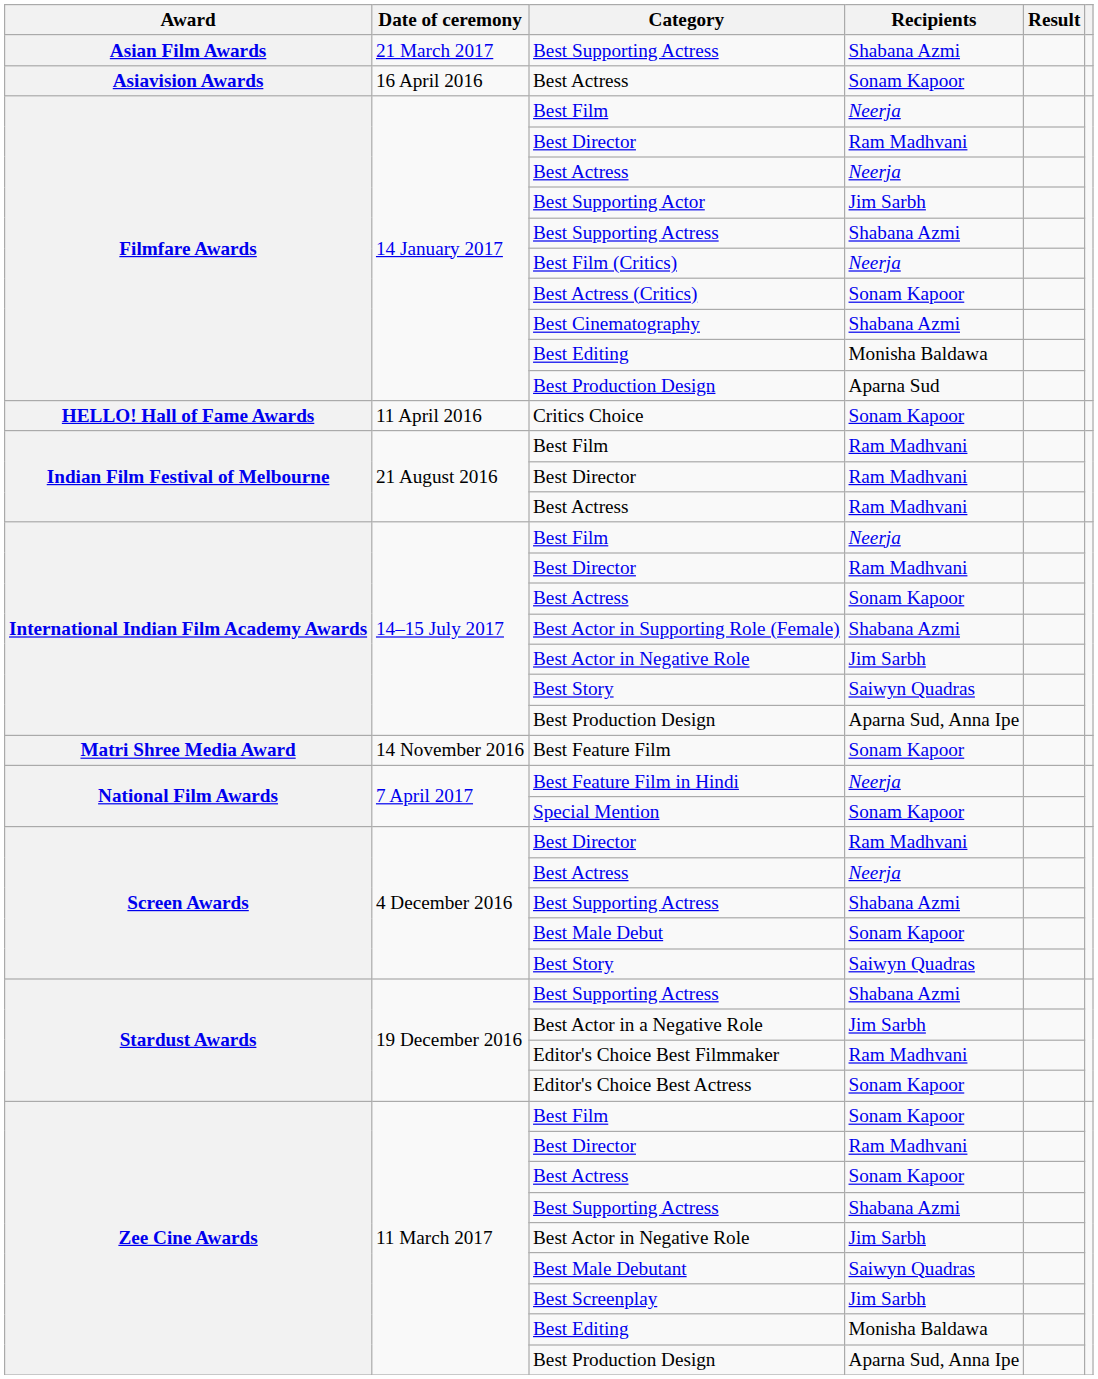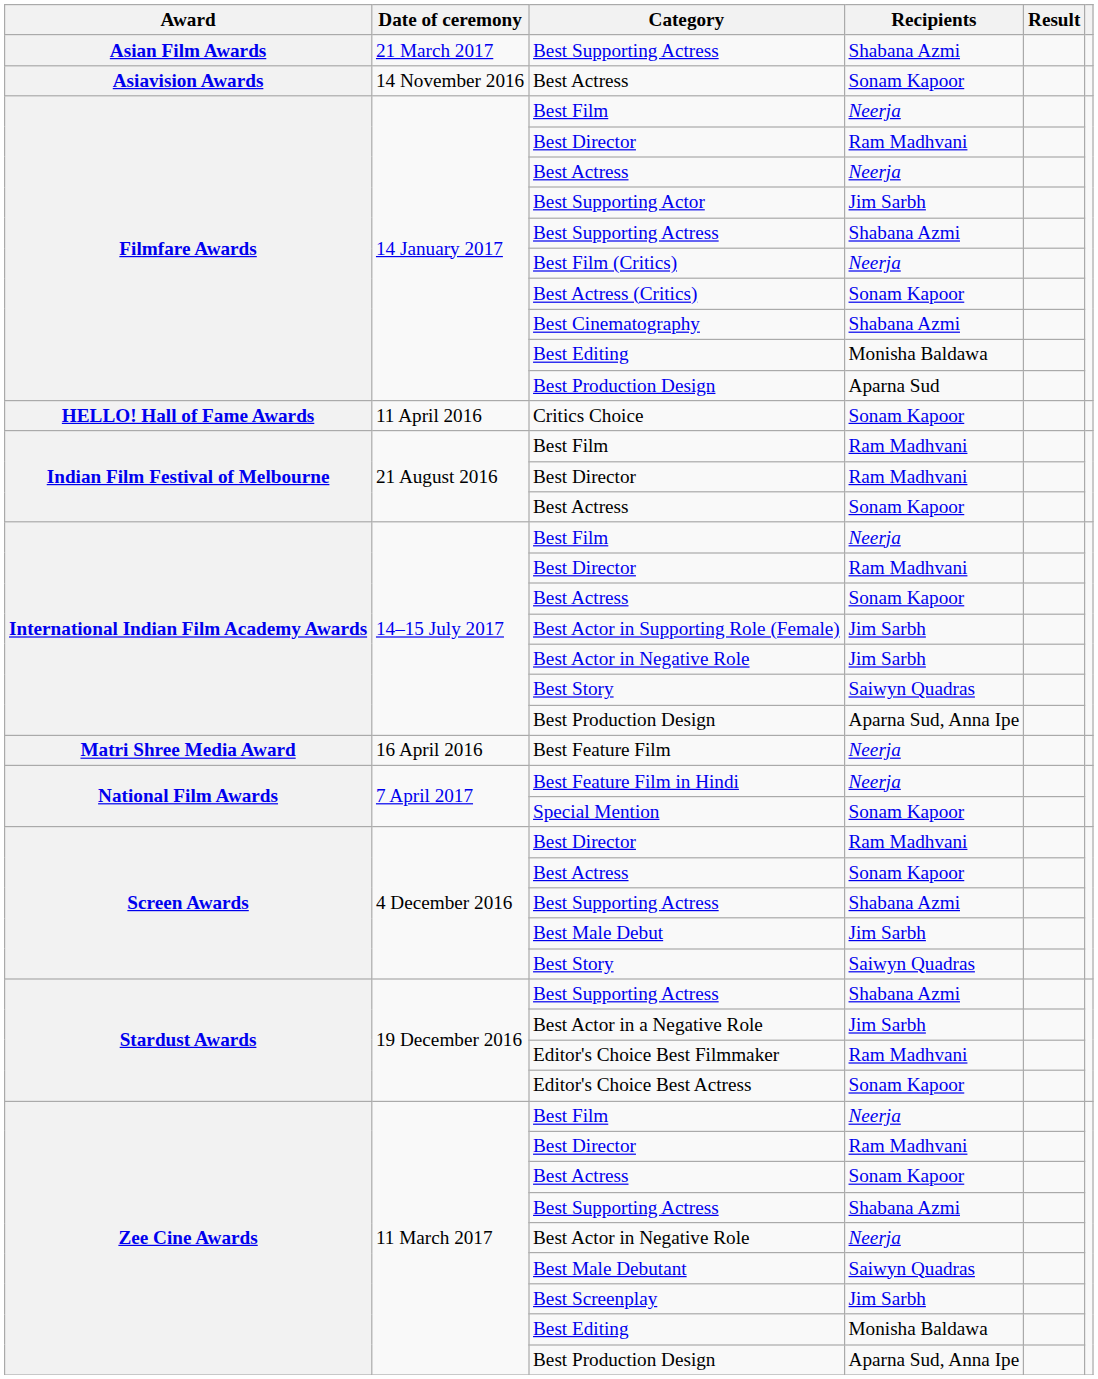 <table class="wikitable plainrowheaders sortable">
 <tr>
 <th scope="col">Award</th>
 <th scope="col">Date of ceremony</th>
 <th scope="col">Category</th>
 <th scope="col">Recipients</th>
 <th scope="col">Result</th>
 <th scope="col" class="unsortable"></th>
 </tr>
 <tr>
 <th scope="row"><a href='#'>Asian Film Awards</a></th>
 <td><a href='#'>21 March 2017</a></td>
 <td><a href='#'>Best Supporting Actress</a></td>
 <td><a href='#'>Shabana Azmi</a></td>
 <td></td>
 <td style="text-align:center;"></td>
 </tr>
 <tr>
 <th scope="row"><a href='#'>Asiavision Awards</a></th>
-<td>16 April 2016</td>
+<td>14 November 2016</td>
 <td>Best Actress</td>
 <td><a href='#'>Sonam Kapoor</a></td>
 <td></td>
 <td style="text-align:center;"></td>
 </tr>
 <tr>
 <th rowspan="10" scope="row"><a href='#'>Filmfare Awards</a></th>
 <td rowspan="10"><a href='#'>14 January 2017</a></td>
 <td><a href='#'>Best Film</a></td>
 <td><em><a href='#'>Neerja</a></em></td>
 <td></td>
 <td rowspan="10" style="text-align:center;"><br></td>
 </tr>
 <tr>
 <td><a href='#'>Best Director</a></td>
 <td><a href='#'>Ram Madhvani</a></td>
 <td></td>
 </tr>
 <tr>
 <td><a href='#'>Best Actress</a></td>
 <td><em><a href='#'>Neerja</a></em></td>
 <td></td>
 </tr>
 <tr>
 <td><a href='#'>Best Supporting Actor</a></td>
 <td><a href='#'>Jim Sarbh</a></td>
 <td></td>
 </tr>
 <tr>
 <td><a href='#'>Best Supporting Actress</a></td>
 <td><a href='#'>Shabana Azmi</a></td>
 <td></td>
 </tr>
 <tr>
 <td><a href='#'>Best Film (Critics)</a></td>
 <td><em><a href='#'>Neerja</a></em></td>
 <td></td>
 </tr>
 <tr>
 <td><a href='#'>Best Actress (Critics)</a></td>
 <td><a href='#'>Sonam Kapoor</a></td>
 <td></td>
 </tr>
 <tr>
 <td><a href='#'>Best Cinematography</a></td>
 <td><a href='#'>Shabana Azmi</a></td>
 <td></td>
 </tr>
 <tr>
 <td><a href='#'>Best Editing</a></td>
 <td>Monisha Baldawa</td>
 <td></td>
 </tr>
 <tr>
 <td><a href='#'>Best Production Design</a></td>
 <td>Aparna Sud</td>
 <td></td>
 </tr>
 <tr>
 <th scope="row"><a href='#'>HELLO! Hall of Fame Awards</a></th>
 <td>11 April 2016</td>
 <td>Critics Choice</td>
 <td><a href='#'>Sonam Kapoor</a></td>
 <td></td>
 <td style="text-align:center;"></td>
 </tr>
 <tr>
 <th rowspan="3" scope="row"><a href='#'>Indian Film Festival of Melbourne</a></th>
 <td rowspan="3">21 August 2016</td>
 <td>Best Film</td>
 <td><a href='#'>Ram Madhvani</a></td>
 <td></td>
 <td rowspan="3" style="text-align:center;"><br></td>
 </tr>
 <tr>
 <td>Best Director</td>
 <td><a href='#'>Ram Madhvani</a></td>
 <td></td>
 </tr>
 <tr>
 <td>Best Actress</td>
-<td><a href='#'>Ram Madhvani</a></td>
+<td><a href='#'>Sonam Kapoor</a></td>
 <td></td>
 </tr>
 <tr>
 <th rowspan="7" scope="row"><a href='#'>International Indian Film Academy Awards</a></th>
 <td rowspan="7"><a href='#'>14–15 July 2017</a></td>
 <td><a href='#'>Best Film</a></td>
 <td><em><a href='#'>Neerja</a></em></td>
 <td></td>
 <td rowspan="7" style="text-align:center;"><br><br></td>
 </tr>
 <tr>
 <td><a href='#'>Best Director</a></td>
 <td><a href='#'>Ram Madhvani</a></td>
 <td></td>
 </tr>
 <tr>
 <td><a href='#'>Best Actress</a></td>
 <td><a href='#'>Sonam Kapoor</a></td>
 <td></td>
 </tr>
 <tr>
 <td><a href='#'>Best Actor in Supporting Role (Female)</a></td>
-<td><a href='#'>Shabana Azmi</a></td>
+<td><a href='#'>Jim Sarbh</a></td>
 <td></td>
 </tr>
 <tr>
 <td><a href='#'>Best Actor in Negative Role</a></td>
 <td><a href='#'>Jim Sarbh</a></td>
 <td></td>
 </tr>
 <tr>
 <td><a href='#'>Best Story</a></td>
 <td><a href='#'>Saiwyn Quadras</a></td>
 <td></td>
 </tr>
 <tr>
 <td>Best Production Design</td>
 <td>Aparna Sud, Anna Ipe</td>
 <td></td>
 </tr>
 <tr>
 <th scope="row"><a href='#'>Matri Shree Media Award</a></th>
-<td>14 November 2016</td>
+<td>16 April 2016</td>
 <td>Best Feature Film</td>
-<td><a href='#'>Sonam Kapoor</a></td>
+<td><em><a href='#'>Neerja</a></em></td>
 <td></td>
 <td style="text-align:center;"></td>
 </tr>
 <tr>
 <th rowspan="2" scope="row"><a href='#'>National Film Awards</a></th>
 <td rowspan="2"><a href='#'>7 April 2017</a></td>
 <td><a href='#'>Best Feature Film in Hindi</a></td>
 <td><em><a href='#'>Neerja</a></em></td>
 <td></td>
 <td rowspan="2" style="text-align:center;"></td>
 </tr>
 <tr>
 <td><a href='#'>Special Mention</a></td>
 <td><a href='#'>Sonam Kapoor</a></td>
 <td></td>
 </tr>
 <tr>
 <th rowspan="5" scope="row"><a href='#'>Screen Awards</a></th>
 <td rowspan="5">4 December 2016</td>
 <td><a href='#'>Best Director</a></td>
 <td><a href='#'>Ram Madhvani</a></td>
 <td></td>
 <td rowspan="5" style="text-align:center;"><br></td>
 </tr>
 <tr>
 <td><a href='#'>Best Actress</a></td>
-<td><em><a href='#'>Neerja</a></em></td>
+<td><a href='#'>Sonam Kapoor</a></td>
 <td></td>
 </tr>
 <tr>
 <td><a href='#'>Best Supporting Actress</a></td>
 <td><a href='#'>Shabana Azmi</a></td>
 <td></td>
 </tr>
 <tr>
 <td><a href='#'>Best Male Debut</a></td>
-<td><a href='#'>Sonam Kapoor</a></td>
+<td><a href='#'>Jim Sarbh</a></td>
 <td></td>
 </tr>
 <tr>
 <td><a href='#'>Best Story</a></td>
 <td><a href='#'>Saiwyn Quadras</a></td>
 <td></td>
 </tr>
 <tr>
 <th rowspan="4" scope="row"><a href='#'>Stardust Awards</a></th>
 <td rowspan="4">19 December 2016</td>
 <td><a href='#'>Best Supporting Actress</a></td>
 <td><a href='#'>Shabana Azmi</a></td>
 <td></td>
 <td rowspan="4" style="text-align:center;"></td>
 </tr>
 <tr>
 <td>Best Actor in a Negative Role</td>
 <td><a href='#'>Jim Sarbh</a></td>
 <td></td>
 </tr>
 <tr>
 <td>Editor's Choice Best Filmmaker</td>
 <td><a href='#'>Ram Madhvani</a></td>
 <td></td>
 </tr>
 <tr>
 <td>Editor's Choice Best Actress</td>
 <td><a href='#'>Sonam Kapoor</a></td>
 <td></td>
 </tr>
 <tr>
 <th rowspan="9" scope="row"><a href='#'>Zee Cine Awards</a></th>
 <td rowspan="9">11 March 2017</td>
 <td><a href='#'>Best Film</a></td>
-<td><a href='#'>Sonam Kapoor</a></td>
+<td><em><a href='#'>Neerja</a></em></td>
 <td></td>
 <td rowspan="9" style="text-align:center;"><br></td>
 </tr>
 <tr>
 <td><a href='#'>Best Director</a></td>
 <td><a href='#'>Ram Madhvani</a></td>
 <td></td>
 </tr>
 <tr>
 <td><a href='#'>Best Actress</a></td>
 <td><a href='#'>Sonam Kapoor</a></td>
 <td></td>
 </tr>
 <tr>
 <td><a href='#'>Best Supporting Actress</a></td>
 <td><a href='#'>Shabana Azmi</a></td>
 <td></td>
 </tr>
 <tr>
 <td>Best Actor in Negative Role</td>
-<td><a href='#'>Jim Sarbh</a></td>
+<td><em><a href='#'>Neerja</a></em></td>
 <td></td>
 </tr>
 <tr>
 <td><a href='#'>Best Male Debutant</a></td>
 <td><a href='#'>Saiwyn Quadras</a></td>
 <td></td>
 </tr>
 <tr>
 <td><a href='#'>Best Screenplay</a></td>
 <td><a href='#'>Jim Sarbh</a></td>
 <td></td>
 </tr>
 <tr>
 <td><a href='#'>Best Editing</a></td>
 <td>Monisha Baldawa</td>
 <td></td>
 </tr>
 <tr>
 <td>Best Production Design</td>
 <td>Aparna Sud, Anna Ipe</td>
 <td></td>
 </tr>
 </table>
